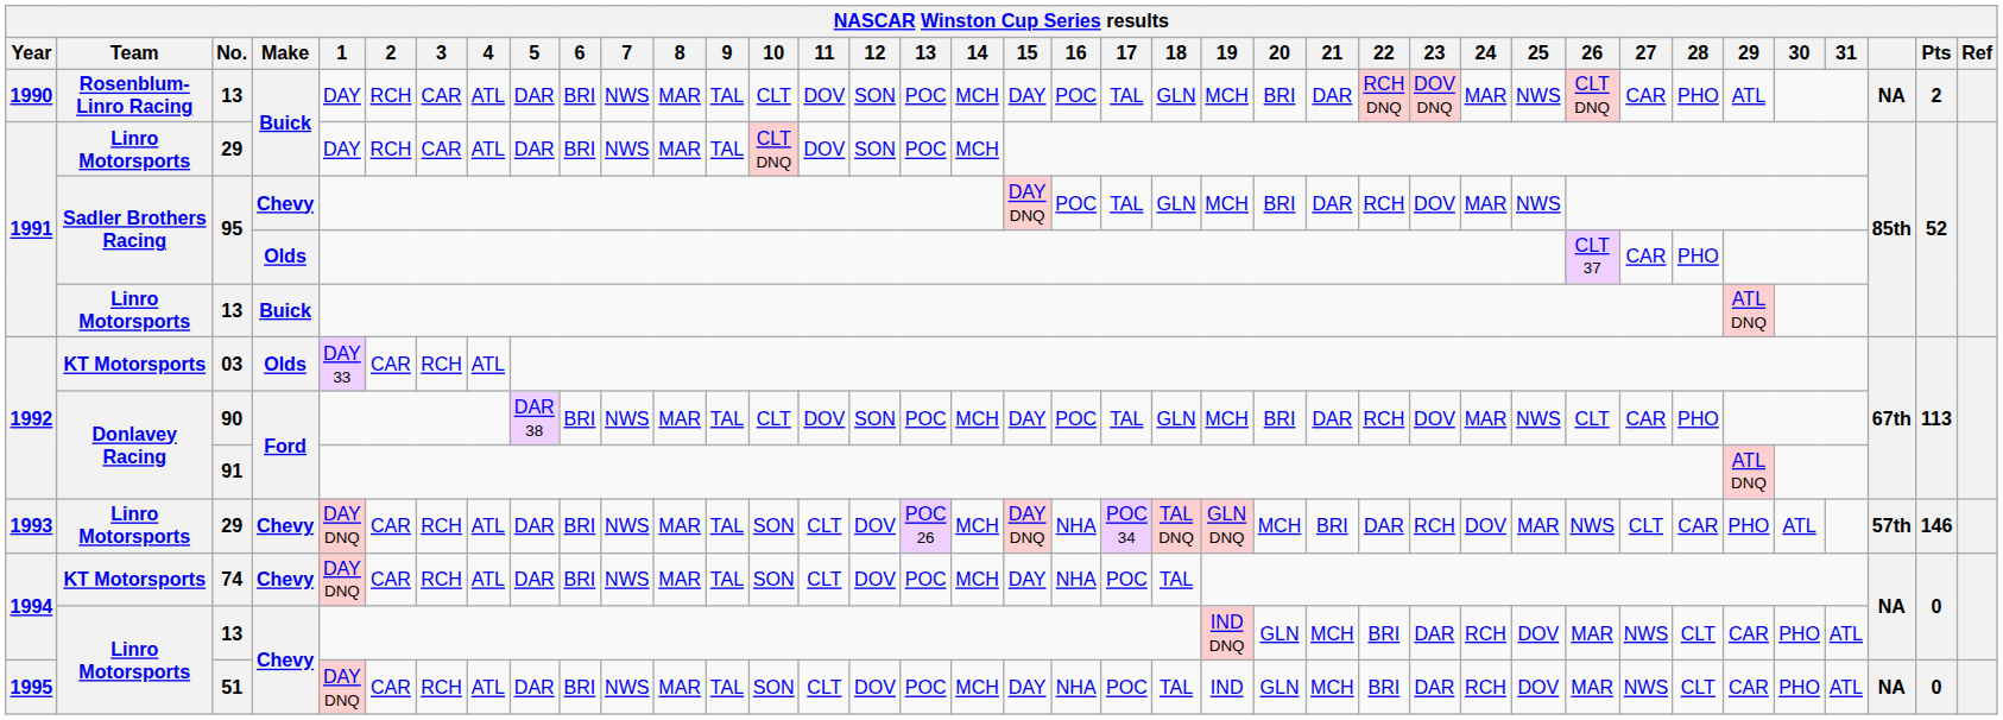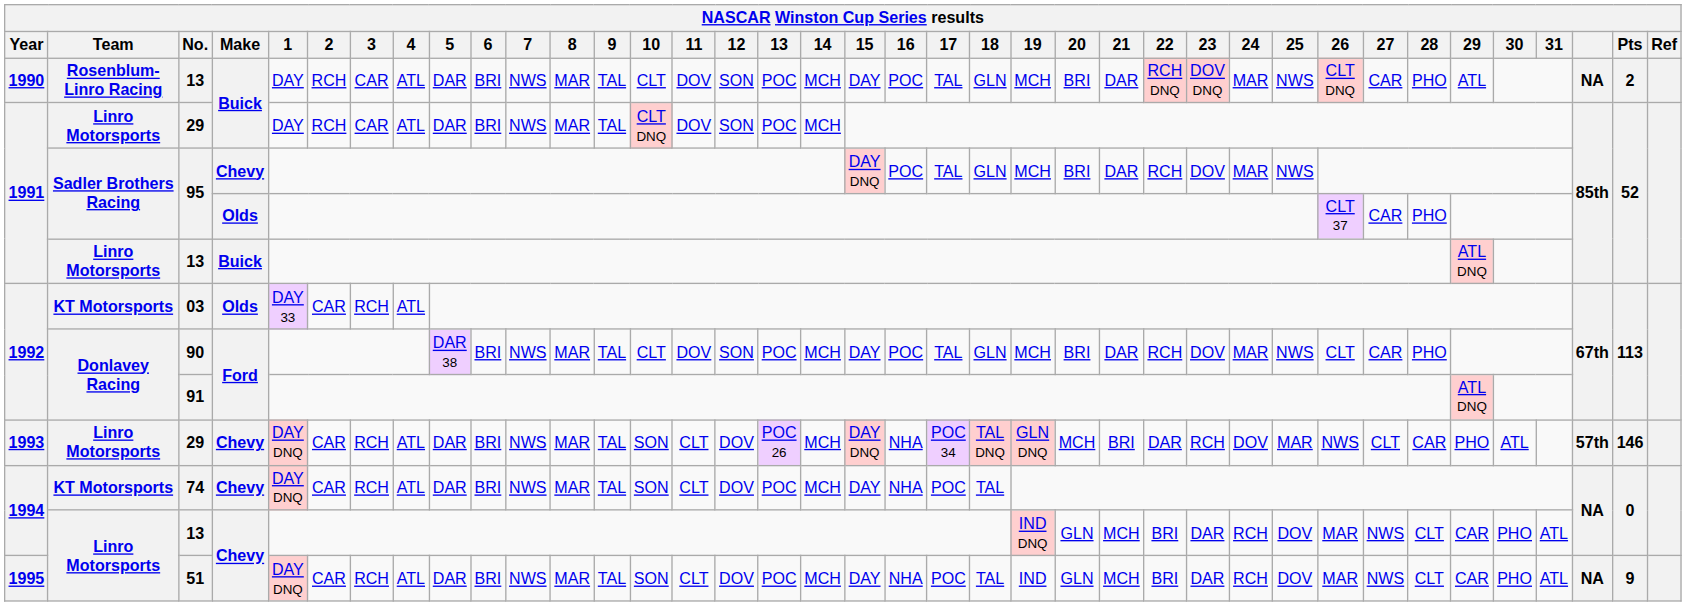 <table class="wikitable" style="text-align:center; font-size:75%">
 <tr>
 <th colspan=45><a href='#'>NASCAR</a> <a href='#'>Winston Cup Series</a> results</th>
 </tr>
 <tr>
 <th>Year</th>
 <th>Team</th>
 <th>No.</th>
 <th>Make</th>
 <th>1</th>
 <th>2</th>
 <th>3</th>
 <th>4</th>
 <th>5</th>
 <th>6</th>
 <th>7</th>
 <th>8</th>
 <th>9</th>
 <th>10</th>
 <th>11</th>
 <th>12</th>
 <th>13</th>
 <th>14</th>
 <th>15</th>
 <th>16</th>
 <th>17</th>
 <th>18</th>
 <th>19</th>
 <th>20</th>
 <th>21</th>
 <th>22</th>
 <th>23</th>
 <th>24</th>
 <th>25</th>
 <th>26</th>
 <th>27</th>
 <th>28</th>
 <th>29</th>
 <th>30</th>
 <th>31</th>
 <th></th>
 <th>Pts</th>
 <th>Ref</th>
 </tr>
 <tr>
 <th><a href='#'>1990</a></th>
 <th><a href='#'>Rosenblum-Linro Racing</a></th>
 <th>13</th>
 <th rowspan=2><a href='#'>Buick</a></th>
 <td><a href='#'>DAY</a></td>
 <td><a href='#'>RCH</a></td>
 <td><a href='#'>CAR</a></td>
 <td><a href='#'>ATL</a></td>
 <td><a href='#'>DAR</a></td>
 <td><a href='#'>BRI</a></td>
 <td><a href='#'>NWS</a></td>
 <td><a href='#'>MAR</a></td>
 <td><a href='#'>TAL</a></td>
 <td><a href='#'>CLT</a></td>
 <td><a href='#'>DOV</a></td>
 <td><a href='#'>SON</a></td>
 <td><a href='#'>POC</a></td>
 <td><a href='#'>MCH</a></td>
 <td><a href='#'>DAY</a></td>
 <td><a href='#'>POC</a></td>
 <td><a href='#'>TAL</a></td>
 <td><a href='#'>GLN</a></td>
 <td><a href='#'>MCH</a></td>
 <td><a href='#'>BRI</a></td>
 <td><a href='#'>DAR</a></td>
 <td style="background:#FFCFCF;"><a href='#'>RCH</a><br><small>DNQ</small></td>
 <td style="background:#FFCFCF;"><a href='#'>DOV</a><br><small>DNQ</small></td>
 <td><a href='#'>MAR</a></td>
 <td><a href='#'>NWS</a></td>
 <td style="background:#FFCFCF;"><a href='#'>CLT</a><br><small>DNQ</small></td>
 <td><a href='#'>CAR</a></td>
 <td><a href='#'>PHO</a></td>
 <td><a href='#'>ATL</a></td>
 <td colspan=2></td>
 <th>NA</th>
 <th>2</th>
 <th></th>
 </tr>
 <tr>
 <th rowspan=4><a href='#'>1991</a></th>
 <th><a href='#'>Linro Motorsports</a></th>
 <th>29</th>
 <td><a href='#'>DAY</a></td>
 <td><a href='#'>RCH</a></td>
 <td><a href='#'>CAR</a></td>
 <td><a href='#'>ATL</a></td>
 <td><a href='#'>DAR</a></td>
 <td><a href='#'>BRI</a></td>
 <td><a href='#'>NWS</a></td>
 <td><a href='#'>MAR</a></td>
 <td><a href='#'>TAL</a></td>
 <td style="background:#FFCFCF;"><a href='#'>CLT</a><br><small>DNQ</small></td>
 <td><a href='#'>DOV</a></td>
 <td><a href='#'>SON</a></td>
 <td><a href='#'>POC</a></td>
 <td><a href='#'>MCH</a></td>
 <td colspan=17></td>
 <th rowspan=4>85th</th>
 <th rowspan=4>52</th>
 <th rowspan=4></th>
 </tr>
 <tr>
 <th rowspan=2><a href='#'>Sadler Brothers Racing</a></th>
 <th rowspan=2>95</th>
 <th><a href='#'>Chevy</a></th>
 <td colspan=14></td>
 <td style="background:#FFCFCF;"><a href='#'>DAY</a><br><small>DNQ</small></td>
 <td><a href='#'>POC</a></td>
 <td><a href='#'>TAL</a></td>
 <td><a href='#'>GLN</a></td>
 <td><a href='#'>MCH</a></td>
 <td><a href='#'>BRI</a></td>
 <td><a href='#'>DAR</a></td>
 <td><a href='#'>RCH</a></td>
 <td><a href='#'>DOV</a></td>
 <td><a href='#'>MAR</a></td>
 <td><a href='#'>NWS</a></td>
 <td colspan=6></td>
 </tr>
 <tr>
 <th><a href='#'>Olds</a></th>
 <td colspan=25></td>
 <td style="background:#EFCFFF;"><a href='#'>CLT</a><br><small>37</small></td>
 <td><a href='#'>CAR</a></td>
 <td><a href='#'>PHO</a></td>
 <td colspan=3></td>
 </tr>
 <tr>
 <th><a href='#'>Linro Motorsports</a></th>
 <th>13</th>
 <th><a href='#'>Buick</a></th>
 <td colspan=28></td>
 <td style="background:#FFCFCF;"><a href='#'>ATL</a><br><small>DNQ</small></td>
 <td colspan=2></td>
 </tr>
 <tr>
 <th rowspan=3><a href='#'>1992</a></th>
 <th><a href='#'>KT Motorsports</a></th>
 <th>03</th>
 <th><a href='#'>Olds</a></th>
 <td style="background:#EFCFFF;"><a href='#'>DAY</a><br><small>33</small></td>
 <td><a href='#'>CAR</a></td>
 <td><a href='#'>RCH</a></td>
 <td><a href='#'>ATL</a></td>
 <td colspan=27></td>
 <th rowspan=3>67th</th>
 <th rowspan=3>113</th>
 <th rowspan=3></th>
 </tr>
 <tr>
 <th rowspan=2><a href='#'>Donlavey Racing</a></th>
 <th>90</th>
 <th rowspan=2><a href='#'>Ford</a></th>
 <td colspan=4></td>
 <td style="background:#EFCFFF;"><a href='#'>DAR</a><br><small>38</small></td>
 <td><a href='#'>BRI</a></td>
 <td><a href='#'>NWS</a></td>
 <td><a href='#'>MAR</a></td>
 <td><a href='#'>TAL</a></td>
 <td><a href='#'>CLT</a></td>
 <td><a href='#'>DOV</a></td>
 <td><a href='#'>SON</a></td>
 <td><a href='#'>POC</a></td>
 <td><a href='#'>MCH</a></td>
 <td><a href='#'>DAY</a></td>
 <td><a href='#'>POC</a></td>
 <td><a href='#'>TAL</a></td>
 <td><a href='#'>GLN</a></td>
 <td><a href='#'>MCH</a></td>
 <td><a href='#'>BRI</a></td>
 <td><a href='#'>DAR</a></td>
 <td><a href='#'>RCH</a></td>
 <td><a href='#'>DOV</a></td>
 <td><a href='#'>MAR</a></td>
 <td><a href='#'>NWS</a></td>
 <td><a href='#'>CLT</a></td>
 <td><a href='#'>CAR</a></td>
 <td><a href='#'>PHO</a></td>
 <td colspan=3></td>
 </tr>
 <tr>
 <th>91</th>
 <td colspan=28></td>
 <td style="background:#FFCFCF;"><a href='#'>ATL</a><br><small>DNQ</small></td>
 <td colspan=2></td>
 </tr>
 <tr>
 <th><a href='#'>1993</a></th>
 <th><a href='#'>Linro Motorsports</a></th>
 <th>29</th>
 <th><a href='#'>Chevy</a></th>
 <td style="background:#FFCFCF;"><a href='#'>DAY</a><br><small>DNQ</small></td>
 <td><a href='#'>CAR</a></td>
 <td><a href='#'>RCH</a></td>
 <td><a href='#'>ATL</a></td>
 <td><a href='#'>DAR</a></td>
 <td><a href='#'>BRI</a></td>
 <td><a href='#'>NWS</a></td>
 <td><a href='#'>MAR</a></td>
 <td><a href='#'>TAL</a></td>
 <td><a href='#'>SON</a></td>
 <td><a href='#'>CLT</a></td>
 <td><a href='#'>DOV</a></td>
 <td style="background:#EFCFFF;"><a href='#'>POC</a><br><small>26</small></td>
 <td><a href='#'>MCH</a></td>
 <td style="background:#FFCFCF;"><a href='#'>DAY</a><br><small>DNQ</small></td>
 <td><a href='#'>NHA</a></td>
 <td style="background:#EFCFFF;"><a href='#'>POC</a><br><small>34</small></td>
 <td style="background:#FFCFCF;"><a href='#'>TAL</a><br><small>DNQ</small></td>
 <td style="background:#FFCFCF;"><a href='#'>GLN</a><br><small>DNQ</small></td>
 <td><a href='#'>MCH</a></td>
 <td><a href='#'>BRI</a></td>
 <td><a href='#'>DAR</a></td>
 <td><a href='#'>RCH</a></td>
 <td><a href='#'>DOV</a></td>
 <td><a href='#'>MAR</a></td>
 <td><a href='#'>NWS</a></td>
 <td><a href='#'>CLT</a></td>
 <td><a href='#'>CAR</a></td>
 <td><a href='#'>PHO</a></td>
 <td><a href='#'>ATL</a></td>
 <td></td>
 <th>57th</th>
 <th>146</th>
 <th></th>
 </tr>
 <tr>
 <th rowspan=2><a href='#'>1994</a></th>
 <th><a href='#'>KT Motorsports</a></th>
 <th>74</th>
 <th><a href='#'>Chevy</a></th>
 <td style="background:#FFCFCF;"><a href='#'>DAY</a><br><small>DNQ</small></td>
 <td><a href='#'>CAR</a></td>
 <td><a href='#'>RCH</a></td>
 <td><a href='#'>ATL</a></td>
 <td><a href='#'>DAR</a></td>
 <td><a href='#'>BRI</a></td>
 <td><a href='#'>NWS</a></td>
 <td><a href='#'>MAR</a></td>
 <td><a href='#'>TAL</a></td>
 <td><a href='#'>SON</a></td>
 <td><a href='#'>CLT</a></td>
 <td><a href='#'>DOV</a></td>
 <td><a href='#'>POC</a></td>
 <td><a href='#'>MCH</a></td>
 <td><a href='#'>DAY</a></td>
 <td><a href='#'>NHA</a></td>
 <td><a href='#'>POC</a></td>
 <td><a href='#'>TAL</a></td>
 <td colspan=13></td>
 <th rowspan=2>NA</th>
 <th rowspan=2>0</th>
 <th rowspan=2></th>
 </tr>
 <tr>
 <th rowspan=2><a href='#'>Linro Motorsports</a></th>
 <th>13</th>
 <th rowspan=2><a href='#'>Chevy</a></th>
 <td colspan=18></td>
 <td style="background:#FFCFCF;"><a href='#'>IND</a><br><small>DNQ</small></td>
 <td><a href='#'>GLN</a></td>
 <td><a href='#'>MCH</a></td>
 <td><a href='#'>BRI</a></td>
 <td><a href='#'>DAR</a></td>
 <td><a href='#'>RCH</a></td>
 <td><a href='#'>DOV</a></td>
 <td><a href='#'>MAR</a></td>
 <td><a href='#'>NWS</a></td>
 <td><a href='#'>CLT</a></td>
 <td><a href='#'>CAR</a></td>
 <td><a href='#'>PHO</a></td>
 <td><a href='#'>ATL</a></td>
 </tr>
 <tr>
 <th><a href='#'>1995</a></th>
 <th>51</th>
 <td style="background:#FFCFCF;"><a href='#'>DAY</a><br><small>DNQ</small></td>
 <td><a href='#'>CAR</a></td>
 <td><a href='#'>RCH</a></td>
 <td><a href='#'>ATL</a></td>
 <td><a href='#'>DAR</a></td>
 <td><a href='#'>BRI</a></td>
 <td><a href='#'>NWS</a></td>
 <td><a href='#'>MAR</a></td>
 <td><a href='#'>TAL</a></td>
 <td><a href='#'>SON</a></td>
 <td><a href='#'>CLT</a></td>
 <td><a href='#'>DOV</a></td>
 <td><a href='#'>POC</a></td>
 <td><a href='#'>MCH</a></td>
 <td><a href='#'>DAY</a></td>
 <td><a href='#'>NHA</a></td>
 <td><a href='#'>POC</a></td>
 <td><a href='#'>TAL</a></td>
 <td><a href='#'>IND</a></td>
 <td><a href='#'>GLN</a></td>
 <td><a href='#'>MCH</a></td>
 <td><a href='#'>BRI</a></td>
 <td><a href='#'>DAR</a></td>
 <td><a href='#'>RCH</a></td>
 <td><a href='#'>DOV</a></td>
 <td><a href='#'>MAR</a></td>
 <td><a href='#'>NWS</a></td>
 <td><a href='#'>CLT</a></td>
 <td><a href='#'>CAR</a></td>
 <td><a href='#'>PHO</a></td>
 <td><a href='#'>ATL</a></td>
 <th>NA</th>
-<th>0</th>
+<th>9</th>
 <th></th>
 </tr>
 </table>
